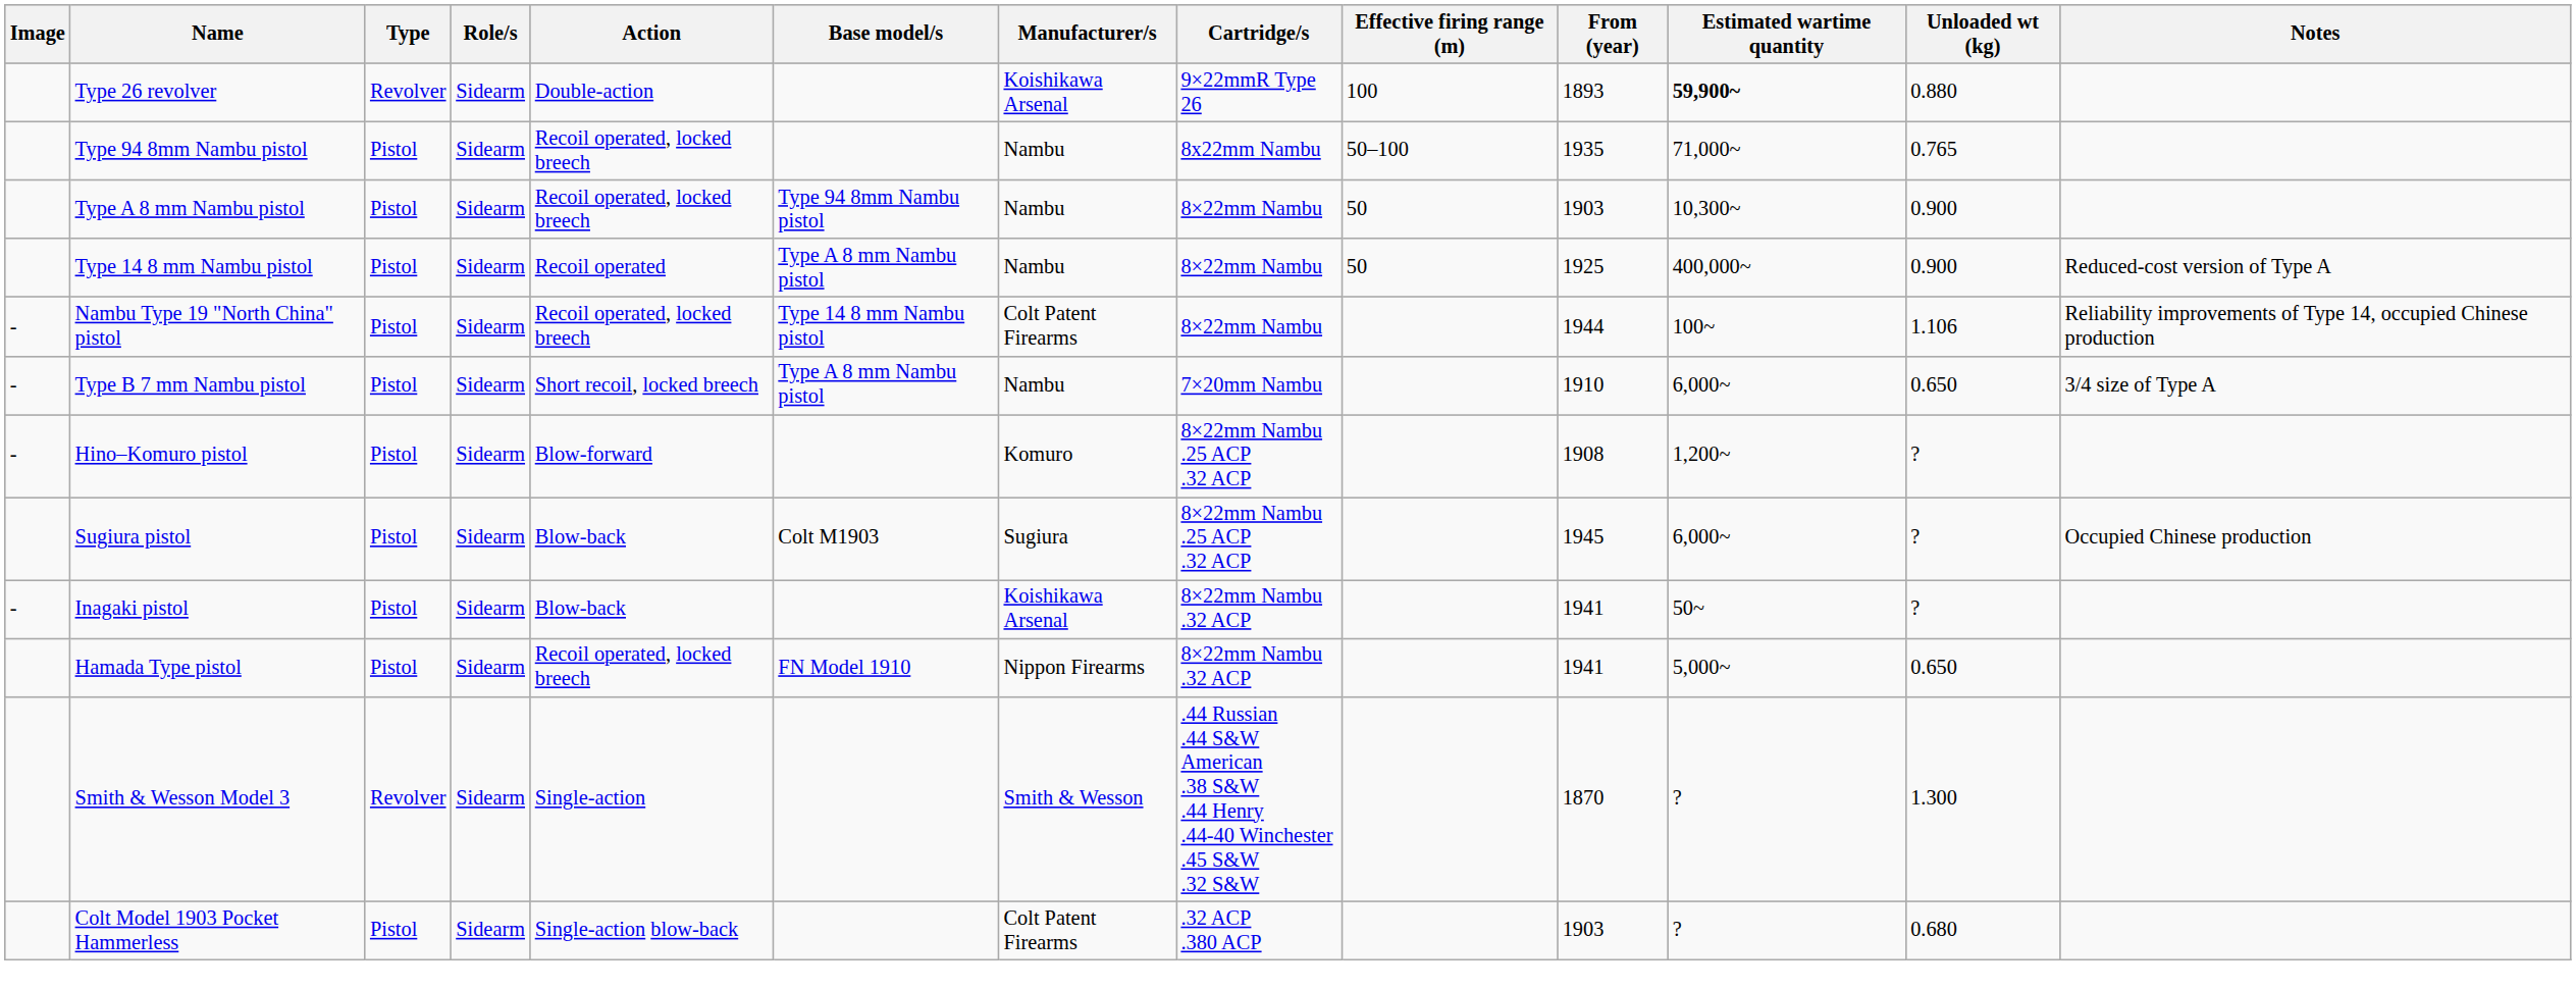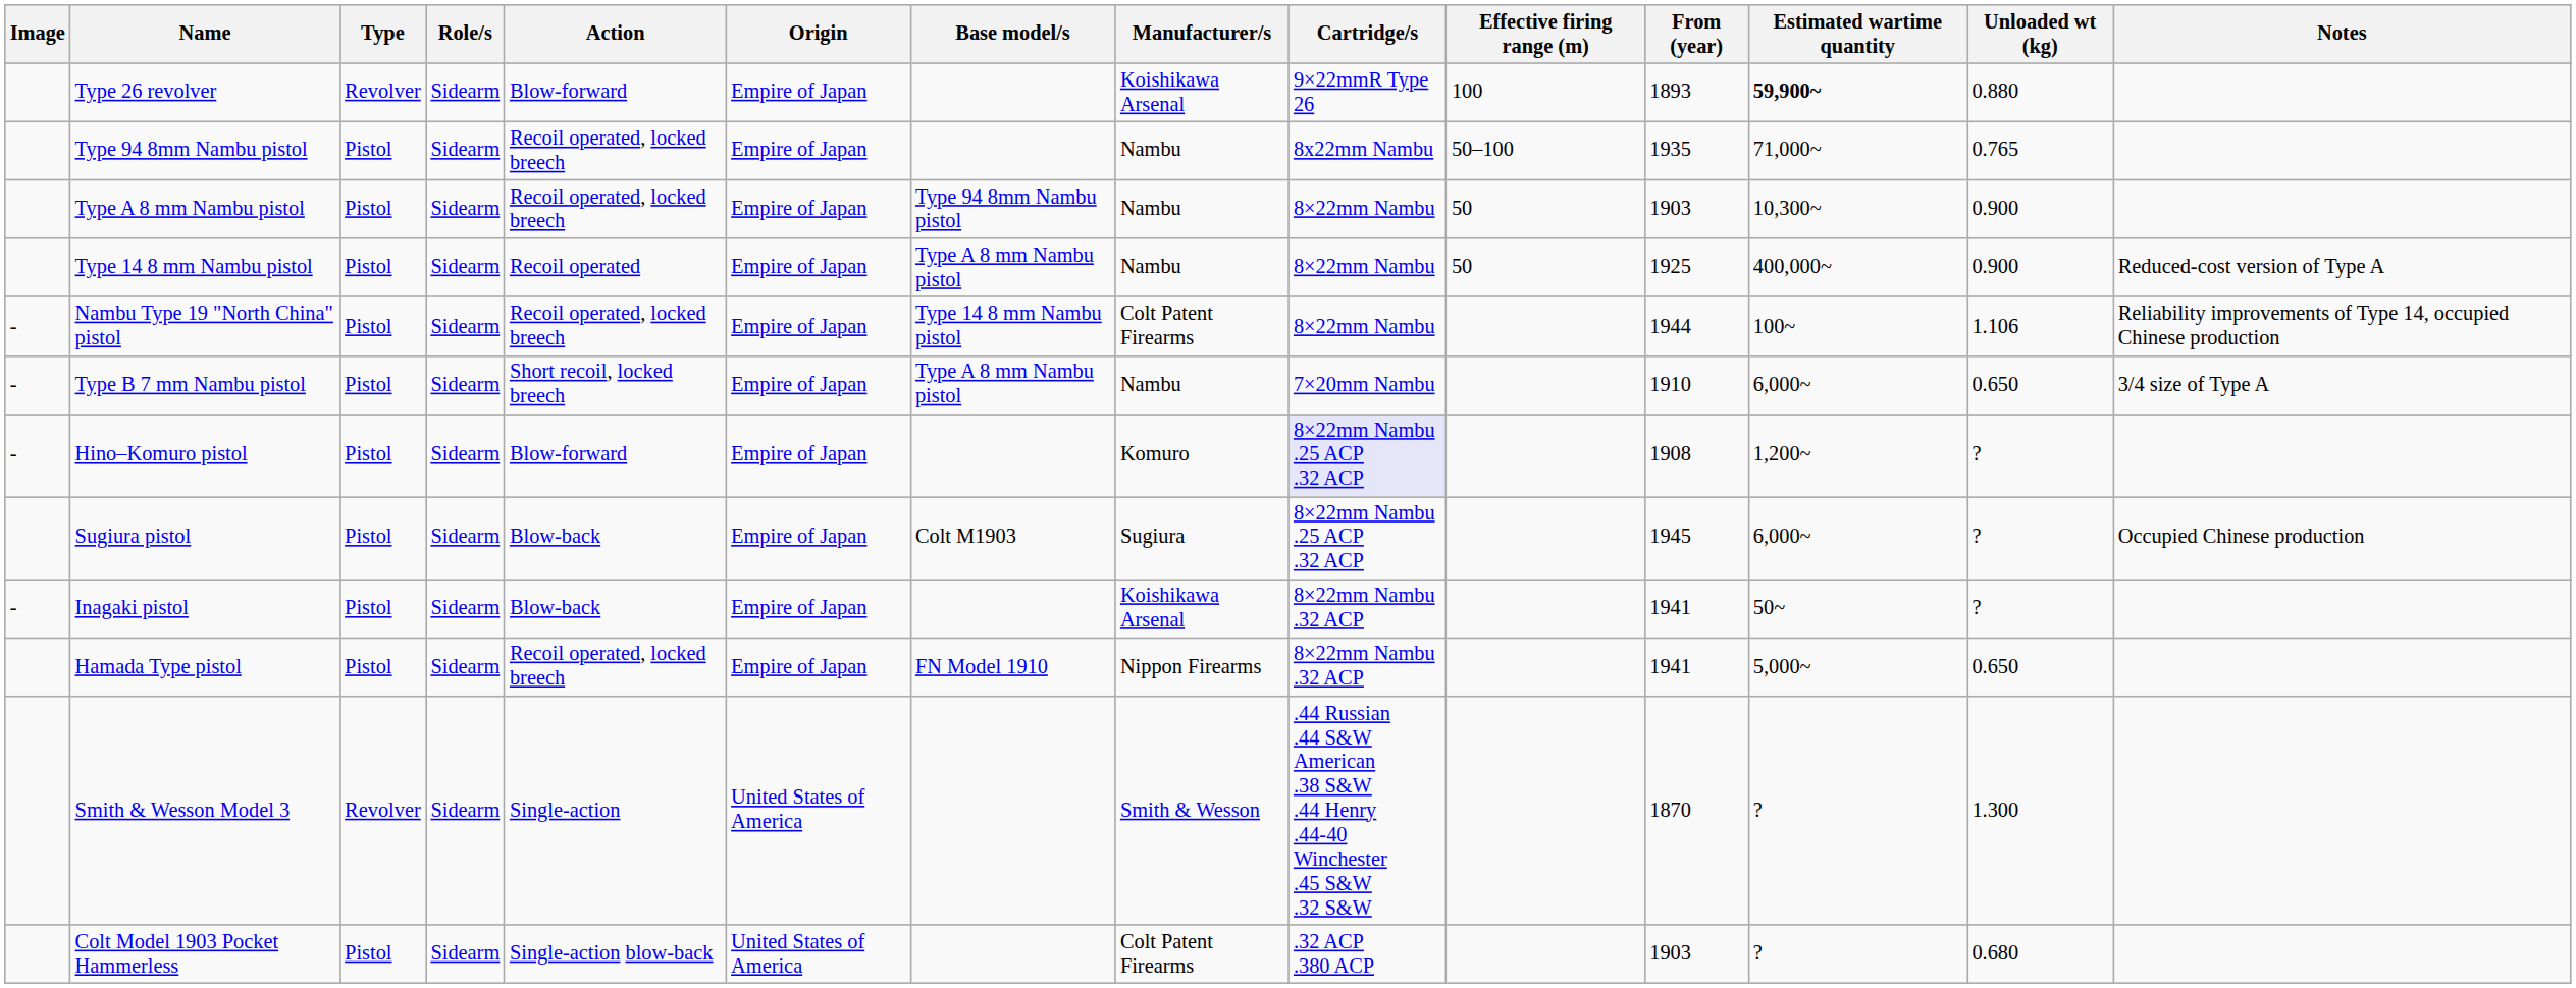 <table class="wikitable sortable" style="margin:left; width:100%; font-size:80%; border-collapse:collapse;">
 <tr>
 <th>Image</th>
 <th>Name</th>
 <th>Type</th>
 <th>Role/s</th>
 <th>Action</th>
+<th>Origin</th>
 <th>Base model/s</th>
 <th>Manufacturer/s</th>
 <th>Cartridge/s</th>
 <th>Effective firing range (m)</th>
 <th>From (year)</th>
 <th>Estimated wartime quantity</th>
 <th>Unloaded wt (kg)</th>
 <th>Notes</th>
 </tr>
 <tr>
 <td></td>
 <td><a href='#'>Type 26 revolver</a></td>
 <td><a href='#'>Revolver</a></td>
 <td><a href='#'>Sidearm</a></td>
-<td><a href='#'>Double-action</a></td>
+<td><a href='#'>Blow-forward</a></td>
+<td> <a href='#'>Empire of Japan</a></td>
 <td></td>
 <td><a href='#'>Koishikawa Arsenal</a></td>
 <td><a href='#'>9×22mmR Type 26</a></td>
 <td>100</td>
 <td>1893 </td>
 <td><strong>59,900~ </strong></td>
 <td>0.880 </td>
 <td></td>
 </tr>
 <tr>
 <td></td>
 <td><a href='#'>Type 94 8mm Nambu pistol</a></td>
 <td><a href='#'>Pistol</a></td>
 <td><a href='#'>Sidearm</a></td>
 <td><a href='#'>Recoil operated</a>, <a href='#'>locked breech</a></td>
+<td> <a href='#'>Empire of Japan</a></td>
 <td></td>
 <td>Nambu</td>
 <td><a href='#'>8x22mm Nambu</a></td>
 <td>50–100 </td>
 <td>1935 </td>
 <td>71,000~ </td>
 <td>0.765 </td>
 <td></td>
 </tr>
 <tr>
 <td></td>
 <td><a href='#'>Type A 8 mm Nambu pistol</a></td>
 <td><a href='#'>Pistol</a></td>
 <td><a href='#'>Sidearm</a></td>
 <td><a href='#'>Recoil operated</a>, <a href='#'>locked breech</a></td>
+<td> <a href='#'>Empire of Japan</a></td>
 <td><a href='#'>Type 94 8mm Nambu pistol</a></td>
 <td>Nambu</td>
 <td><a href='#'>8×22mm Nambu</a></td>
 <td>50</td>
 <td>1903 </td>
 <td>10,300~</td>
 <td>0.900</td>
 <td></td>
 </tr>
 <tr>
 <td></td>
 <td><a href='#'>Type 14 8 mm Nambu pistol</a></td>
 <td><a href='#'>Pistol</a></td>
 <td><a href='#'>Sidearm</a></td>
 <td><a href='#'>Recoil operated</a></td>
+<td> <a href='#'>Empire of Japan</a></td>
 <td><a href='#'>Type A 8 mm Nambu pistol</a></td>
 <td>Nambu</td>
 <td><a href='#'>8×22mm Nambu</a></td>
 <td>50 </td>
 <td>1925 </td>
 <td>400,000~ </td>
 <td>0.900</td>
 <td>Reduced-cost version of Type A</td>
 </tr>
 <tr>
 <td>-</td>
 <td><a href='#'>Nambu Type 19 "North China" pistol</a></td>
 <td><a href='#'>Pistol</a></td>
 <td><a href='#'>Sidearm</a></td>
 <td><a href='#'>Recoil operated</a>, <a href='#'>locked breech</a></td>
+<td> <a href='#'>Empire of Japan</a></td>
 <td><a href='#'>Type 14 8 mm Nambu pistol</a></td>
 <td>Colt Patent Firearms</td>
 <td><a href='#'>8×22mm Nambu</a></td>
 <td></td>
 <td>1944 </td>
 <td>100~</td>
 <td>1.106</td>
 <td>Reliability improvements of Type 14, occupied Chinese production</td>
 </tr>
 <tr>
 <td>-</td>
 <td><a href='#'>Type B 7 mm Nambu pistol</a></td>
 <td><a href='#'>Pistol</a></td>
 <td><a href='#'>Sidearm</a></td>
 <td><a href='#'>Short recoil</a>, <a href='#'>locked breech</a></td>
+<td> <a href='#'>Empire of Japan</a></td>
 <td><a href='#'>Type A 8 mm Nambu pistol</a></td>
 <td>Nambu</td>
 <td><a href='#'>7×20mm Nambu</a></td>
 <td></td>
 <td>1910 </td>
 <td>6,000~ </td>
 <td>0.650</td>
 <td>3/4 size of Type A</td>
 </tr>
 <tr>
 <td>-</td>
 <td><a href='#'>Hino–Komuro pistol</a></td>
 <td><a href='#'>Pistol</a></td>
 <td><a href='#'>Sidearm</a></td>
 <td><a href='#'>Blow-forward</a></td>
+<td> <a href='#'>Empire of Japan</a></td>
 <td></td>
 <td>Komuro</td>
-<td><a href='#'>8×22mm Nambu</a><br><a href='#'>.25 ACP</a><br><a href='#'>.32 ACP</a></td>
+<td style="background: lavender;"><a href='#'>8×22mm Nambu</a><br><a href='#'>.25 ACP</a><br><a href='#'>.32 ACP</a></td>
 <td></td>
 <td>1908</td>
 <td>1,200~</td>
 <td>?</td>
 <td></td>
 </tr>
 <tr>
 <td></td>
 <td><a href='#'>Sugiura pistol</a></td>
 <td><a href='#'>Pistol</a></td>
 <td><a href='#'>Sidearm</a></td>
 <td><a href='#'>Blow-back</a></td>
+<td> <a href='#'>Empire of Japan</a></td>
 <td>Colt M1903</td>
 <td>Sugiura</td>
 <td><a href='#'>8×22mm Nambu</a><br><a href='#'>.25 ACP</a><br><a href='#'>.32 ACP</a></td>
 <td></td>
 <td>1945</td>
 <td>6,000~</td>
 <td>?</td>
 <td>Occupied Chinese production</td>
 </tr>
 <tr>
 <td>-</td>
 <td><a href='#'>Inagaki pistol</a></td>
 <td><a href='#'>Pistol</a></td>
 <td><a href='#'>Sidearm</a></td>
 <td><a href='#'>Blow-back</a></td>
+<td> <a href='#'>Empire of Japan</a></td>
 <td></td>
 <td><a href='#'>Koishikawa Arsenal</a></td>
 <td><a href='#'>8×22mm Nambu</a><br><a href='#'>.32 ACP</a></td>
 <td></td>
 <td>1941</td>
 <td>50~</td>
 <td>?</td>
 <td></td>
 </tr>
 <tr>
 <td></td>
 <td><a href='#'>Hamada Type pistol</a></td>
 <td><a href='#'>Pistol</a></td>
 <td><a href='#'>Sidearm</a></td>
 <td><a href='#'>Recoil operated</a>, <a href='#'>locked breech</a></td>
+<td> <a href='#'>Empire of Japan</a></td>
 <td><a href='#'>FN Model 1910</a></td>
 <td>Nippon Firearms</td>
 <td><a href='#'>8×22mm Nambu</a><br><a href='#'>.32 ACP</a></td>
 <td></td>
 <td>1941</td>
 <td>5,000~</td>
 <td>0.650</td>
 <td></td>
 </tr>
 <tr>
 <td></td>
 <td><a href='#'>Smith & Wesson Model 3</a></td>
 <td><a href='#'>Revolver</a></td>
 <td><a href='#'>Sidearm</a></td>
 <td><a href='#'>Single-action</a></td>
+<td> <a href='#'>United States of America</a></td>
 <td></td>
 <td><a href='#'>Smith & Wesson</a></td>
 <td><a href='#'>.44 Russian</a><br><a href='#'>.44 S&W American</a><br><a href='#'>.38 S&W</a><br><a href='#'>.44 Henry</a><br><a href='#'>.44-40 Winchester</a><br><a href='#'>.45 S&W</a><br><a href='#'>.32 S&W</a></td>
 <td></td>
 <td>1870</td>
 <td>?</td>
 <td>1.300</td>
 <td></td>
 </tr>
 <tr>
 <td></td>
 <td><a href='#'>Colt Model 1903 Pocket Hammerless</a></td>
 <td><a href='#'>Pistol</a></td>
 <td><a href='#'>Sidearm</a></td>
 <td><a href='#'>Single-action</a> <a href='#'>blow-back</a></td>
+<td> <a href='#'>United States of America</a></td>
 <td></td>
 <td>Colt Patent Firearms</td>
 <td><a href='#'>.32 ACP</a><br><a href='#'>.380 ACP</a></td>
 <td></td>
 <td>1903</td>
 <td>?</td>
 <td>0.680</td>
 <td></td>
 </tr>
 </table>
